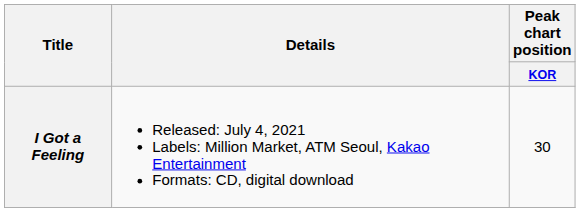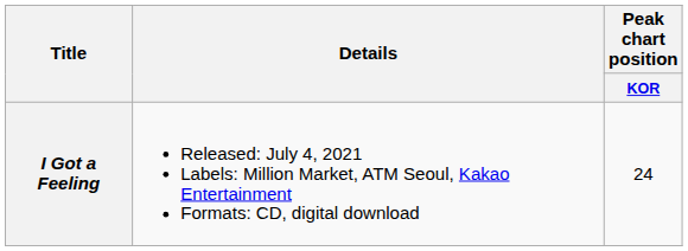 <table class="wikitable plainrowheaders">
 <tr>
 <th rowspan="2">Title</th>
 <th rowspan="2">Details</th>
 <th>Peak<br>chart<br>position</th>
 </tr>
 <tr>
 <th><a href='#'><small>KOR</small></a><br></th>
 </tr>
 <tr>
 <th scope="row"><em>I Got a Feeling</em></th>
 <td><br><ul><li>Released: July 4, 2021</li><li>Labels: Million Market, ATM Seoul, <a href='#'>Kakao Entertainment</a></li><li>Formats: CD, digital download</li></ul></td>
-<td align="center">30</td>
+<td align="center">24</td>
 </tr>
 </table>
